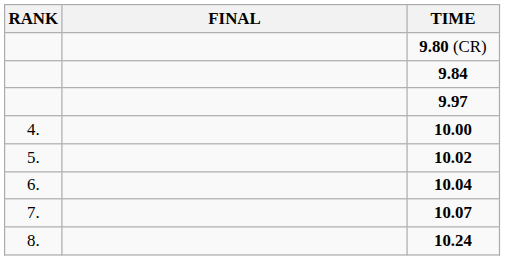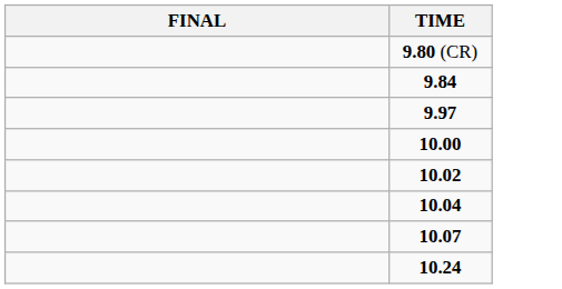 <table class="wikitable" style="border-collapse: collapse; font-size: 90%;">
 <tr>
-<th>RANK</th>
 <th style="width: 20em">FINAL</th>
 <th style="width: 5em">TIME</th>
 </tr>
 <tr>
-<td align="center"></td>
 <td></td>
 <td align="center"><strong>9.80</strong> (CR)</td>
 </tr>
 <tr>
-<td align="center"></td>
 <td></td>
 <td align="center"><strong>9.84</strong></td>
 </tr>
 <tr>
-<td align="center"></td>
 <td></td>
 <td align="center"><strong>9.97</strong></td>
 </tr>
 <tr>
-<td align="center">4.</td>
 <td></td>
 <td align="center"><strong>10.00</strong></td>
 </tr>
 <tr>
-<td align="center">5.</td>
 <td></td>
 <td align="center"><strong>10.02</strong></td>
 </tr>
 <tr>
-<td align="center">6.</td>
 <td></td>
 <td align="center"><strong>10.04</strong></td>
 </tr>
 <tr>
-<td align="center">7.</td>
 <td></td>
 <td align="center"><strong>10.07</strong></td>
 </tr>
 <tr>
-<td align="center">8.</td>
 <td></td>
 <td align="center"><strong>10.24</strong></td>
 </tr>
 </table>
